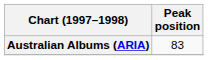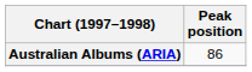 <table class="wikitable sortable plainrowheaders" style="text-align:center">
 <tr>
 <th scope="col">Chart (1997–1998)</th>
 <th scope="col">Peak<br>position</th>
 </tr>
 <tr>
 <th scope="row">Australian Albums (<a href='#'>ARIA</a>)</th>
-<td>83</td>
+<td>86</td>
 </tr>
 <tr>
 </tr>
 <tr>
 </tr>
 </table>
